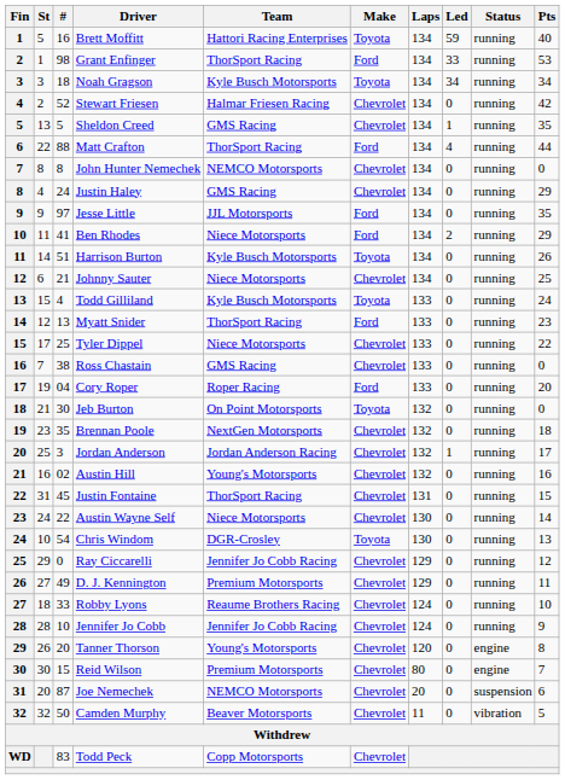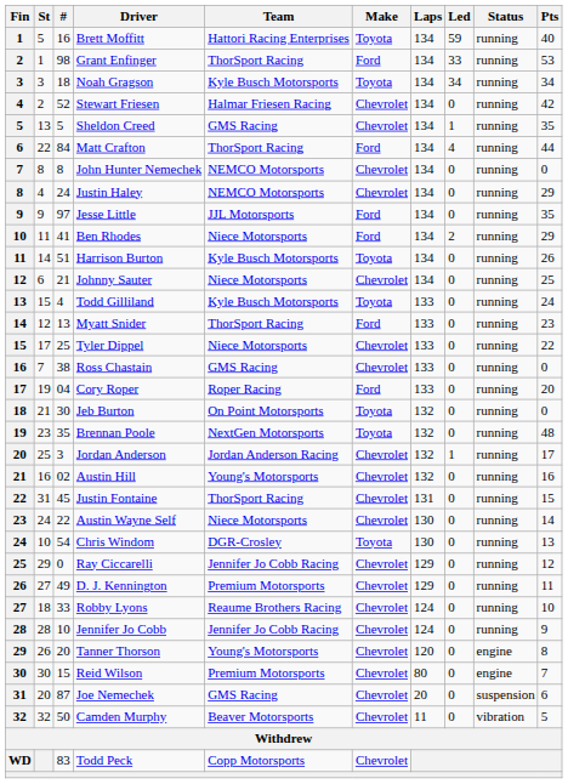 <table class="wikitable" style="font-size:95%">
 <tr>
 <th>Fin</th>
 <th>St</th>
 <th>#</th>
 <th>Driver</th>
 <th>Team</th>
 <th>Make</th>
 <th>Laps</th>
 <th>Led</th>
 <th>Status</th>
 <th>Pts</th>
 </tr>
 <tr>
 <th>1</th>
 <td>5</td>
 <td>16</td>
 <td><a href='#'>Brett Moffitt</a></td>
 <td><a href='#'>Hattori Racing Enterprises</a></td>
 <td><a href='#'>Toyota</a></td>
 <td>134</td>
 <td>59</td>
 <td>running</td>
 <td>40</td>
 </tr>
 <tr>
 <th>2</th>
 <td>1</td>
 <td>98</td>
 <td><a href='#'>Grant Enfinger</a></td>
 <td><a href='#'>ThorSport Racing</a></td>
 <td><a href='#'>Ford</a></td>
 <td>134</td>
 <td>33</td>
 <td>running</td>
 <td>53</td>
 </tr>
 <tr>
 <th>3</th>
 <td>3</td>
 <td>18</td>
 <td><a href='#'>Noah Gragson</a></td>
 <td><a href='#'>Kyle Busch Motorsports</a></td>
 <td><a href='#'>Toyota</a></td>
 <td>134</td>
 <td>34</td>
 <td>running</td>
 <td>34</td>
 </tr>
 <tr>
 <th>4</th>
 <td>2</td>
 <td>52</td>
 <td><a href='#'>Stewart Friesen</a></td>
 <td><a href='#'>Halmar Friesen Racing</a></td>
 <td><a href='#'>Chevrolet</a></td>
 <td>134</td>
 <td>0</td>
 <td>running</td>
 <td>42</td>
 </tr>
 <tr>
 <th>5</th>
 <td>13</td>
 <td>5</td>
 <td><a href='#'>Sheldon Creed</a></td>
 <td><a href='#'>GMS Racing</a></td>
 <td><a href='#'>Chevrolet</a></td>
 <td>134</td>
 <td>1</td>
 <td>running</td>
 <td>35</td>
 </tr>
 <tr>
 <th>6</th>
 <td>22</td>
-<td>88</td>
+<td>84</td>
 <td><a href='#'>Matt Crafton</a></td>
 <td><a href='#'>ThorSport Racing</a></td>
 <td><a href='#'>Ford</a></td>
 <td>134</td>
 <td>4</td>
 <td>running</td>
 <td>44</td>
 </tr>
 <tr>
 <th>7</th>
 <td>8</td>
 <td>8</td>
 <td><a href='#'>John Hunter Nemechek</a></td>
 <td><a href='#'>NEMCO Motorsports</a></td>
 <td><a href='#'>Chevrolet</a></td>
 <td>134</td>
 <td>0</td>
 <td>running</td>
 <td>0</td>
 </tr>
 <tr>
 <th>8</th>
 <td>4</td>
 <td>24</td>
 <td><a href='#'>Justin Haley</a></td>
-<td><a href='#'>GMS Racing</a></td>
+<td><a href='#'>NEMCO Motorsports</a></td>
 <td><a href='#'>Chevrolet</a></td>
 <td>134</td>
 <td>0</td>
 <td>running</td>
 <td>29</td>
 </tr>
 <tr>
 <th>9</th>
 <td>9</td>
 <td>97</td>
 <td><a href='#'>Jesse Little</a></td>
 <td><a href='#'>JJL Motorsports</a></td>
 <td><a href='#'>Ford</a></td>
 <td>134</td>
 <td>0</td>
 <td>running</td>
 <td>35</td>
 </tr>
 <tr>
 <th>10</th>
 <td>11</td>
 <td>41</td>
 <td><a href='#'>Ben Rhodes</a></td>
 <td><a href='#'>Niece Motorsports</a></td>
 <td><a href='#'>Ford</a></td>
 <td>134</td>
 <td>2</td>
 <td>running</td>
 <td>29</td>
 </tr>
 <tr>
 <th>11</th>
 <td>14</td>
 <td>51</td>
 <td><a href='#'>Harrison Burton</a></td>
 <td><a href='#'>Kyle Busch Motorsports</a></td>
 <td><a href='#'>Toyota</a></td>
 <td>134</td>
 <td>0</td>
 <td>running</td>
 <td>26</td>
 </tr>
 <tr>
 <th>12</th>
 <td>6</td>
 <td>21</td>
 <td><a href='#'>Johnny Sauter</a></td>
 <td><a href='#'>Niece Motorsports</a></td>
 <td><a href='#'>Chevrolet</a></td>
 <td>134</td>
 <td>0</td>
 <td>running</td>
 <td>25</td>
 </tr>
 <tr>
 <th>13</th>
 <td>15</td>
 <td>4</td>
 <td><a href='#'>Todd Gilliland</a></td>
 <td><a href='#'>Kyle Busch Motorsports</a></td>
 <td><a href='#'>Toyota</a></td>
 <td>133</td>
 <td>0</td>
 <td>running</td>
 <td>24</td>
 </tr>
 <tr>
 <th>14</th>
 <td>12</td>
 <td>13</td>
 <td><a href='#'>Myatt Snider</a></td>
 <td><a href='#'>ThorSport Racing</a></td>
 <td><a href='#'>Ford</a></td>
 <td>133</td>
 <td>0</td>
 <td>running</td>
 <td>23</td>
 </tr>
 <tr>
 <th>15</th>
 <td>17</td>
 <td>25</td>
 <td><a href='#'>Tyler Dippel</a></td>
 <td><a href='#'>Niece Motorsports</a></td>
 <td><a href='#'>Chevrolet</a></td>
 <td>133</td>
 <td>0</td>
 <td>running</td>
 <td>22</td>
 </tr>
 <tr>
 <th>16</th>
 <td>7</td>
 <td>38</td>
 <td><a href='#'>Ross Chastain</a></td>
 <td><a href='#'>GMS Racing</a></td>
 <td><a href='#'>Chevrolet</a></td>
 <td>133</td>
 <td>0</td>
 <td>running</td>
 <td>0</td>
 </tr>
 <tr>
 <th>17</th>
 <td>19</td>
 <td>04</td>
 <td><a href='#'>Cory Roper</a></td>
 <td><a href='#'>Roper Racing</a></td>
 <td><a href='#'>Ford</a></td>
 <td>133</td>
 <td>0</td>
 <td>running</td>
 <td>20</td>
 </tr>
 <tr>
 <th>18</th>
 <td>21</td>
 <td>30</td>
 <td><a href='#'>Jeb Burton</a></td>
 <td><a href='#'>On Point Motorsports</a></td>
 <td><a href='#'>Toyota</a></td>
 <td>132</td>
 <td>0</td>
 <td>running</td>
 <td>0</td>
 </tr>
 <tr>
 <th>19</th>
 <td>23</td>
 <td>35</td>
 <td><a href='#'>Brennan Poole</a></td>
 <td><a href='#'>NextGen Motorsports</a></td>
-<td><a href='#'>Chevrolet</a></td>
+<td><a href='#'>Toyota</a></td>
 <td>132</td>
 <td>0</td>
 <td>running</td>
-<td>18</td>
+<td>48</td>
 </tr>
 <tr>
 <th>20</th>
 <td>25</td>
 <td>3</td>
 <td><a href='#'>Jordan Anderson</a></td>
 <td><a href='#'>Jordan Anderson Racing</a></td>
 <td><a href='#'>Chevrolet</a></td>
 <td>132</td>
 <td>1</td>
 <td>running</td>
 <td>17</td>
 </tr>
 <tr>
 <th>21</th>
 <td>16</td>
 <td>02</td>
 <td><a href='#'>Austin Hill</a></td>
 <td><a href='#'>Young's Motorsports</a></td>
 <td><a href='#'>Chevrolet</a></td>
 <td>132</td>
 <td>0</td>
 <td>running</td>
 <td>16</td>
 </tr>
 <tr>
 <th>22</th>
 <td>31</td>
 <td>45</td>
 <td><a href='#'>Justin Fontaine</a></td>
 <td><a href='#'>ThorSport Racing</a></td>
 <td><a href='#'>Chevrolet</a></td>
 <td>131</td>
 <td>0</td>
 <td>running</td>
 <td>15</td>
 </tr>
 <tr>
 <th>23</th>
 <td>24</td>
 <td>22</td>
 <td><a href='#'>Austin Wayne Self</a></td>
 <td><a href='#'>Niece Motorsports</a></td>
 <td><a href='#'>Chevrolet</a></td>
 <td>130</td>
 <td>0</td>
 <td>running</td>
 <td>14</td>
 </tr>
 <tr>
 <th>24</th>
 <td>10</td>
 <td>54</td>
 <td><a href='#'>Chris Windom</a></td>
 <td><a href='#'>DGR-Crosley</a></td>
 <td><a href='#'>Toyota</a></td>
 <td>130</td>
 <td>0</td>
 <td>running</td>
 <td>13</td>
 </tr>
 <tr>
 <th>25</th>
 <td>29</td>
 <td>0</td>
 <td><a href='#'>Ray Ciccarelli</a></td>
 <td><a href='#'>Jennifer Jo Cobb Racing</a></td>
 <td><a href='#'>Chevrolet</a></td>
 <td>129</td>
 <td>0</td>
 <td>running</td>
 <td>12</td>
 </tr>
 <tr>
 <th>26</th>
 <td>27</td>
 <td>49</td>
 <td><a href='#'>D. J. Kennington</a></td>
 <td><a href='#'>Premium Motorsports</a></td>
 <td><a href='#'>Chevrolet</a></td>
 <td>129</td>
 <td>0</td>
 <td>running</td>
 <td>11</td>
 </tr>
 <tr>
 <th>27</th>
 <td>18</td>
 <td>33</td>
 <td><a href='#'>Robby Lyons</a></td>
 <td><a href='#'>Reaume Brothers Racing</a></td>
 <td><a href='#'>Chevrolet</a></td>
 <td>124</td>
 <td>0</td>
 <td>running</td>
 <td>10</td>
 </tr>
 <tr>
 <th>28</th>
 <td>28</td>
 <td>10</td>
 <td><a href='#'>Jennifer Jo Cobb</a></td>
 <td><a href='#'>Jennifer Jo Cobb Racing</a></td>
 <td><a href='#'>Chevrolet</a></td>
 <td>124</td>
 <td>0</td>
 <td>running</td>
 <td>9</td>
 </tr>
 <tr>
 <th>29</th>
 <td>26</td>
 <td>20</td>
 <td><a href='#'>Tanner Thorson</a></td>
 <td><a href='#'>Young's Motorsports</a></td>
 <td><a href='#'>Chevrolet</a></td>
 <td>120</td>
 <td>0</td>
 <td>engine</td>
 <td>8</td>
 </tr>
 <tr>
 <th>30</th>
 <td>30</td>
 <td>15</td>
 <td><a href='#'>Reid Wilson</a></td>
 <td><a href='#'>Premium Motorsports</a></td>
 <td><a href='#'>Chevrolet</a></td>
 <td>80</td>
 <td>0</td>
 <td>engine</td>
 <td>7</td>
 </tr>
 <tr>
 <th>31</th>
 <td>20</td>
 <td>87</td>
 <td><a href='#'>Joe Nemechek</a></td>
-<td><a href='#'>NEMCO Motorsports</a></td>
+<td><a href='#'>GMS Racing</a></td>
 <td><a href='#'>Chevrolet</a></td>
 <td>20</td>
 <td>0</td>
 <td>suspension</td>
 <td>6</td>
 </tr>
 <tr>
 <th>32</th>
 <td>32</td>
 <td>50</td>
 <td><a href='#'>Camden Murphy</a></td>
 <td><a href='#'>Beaver Motorsports</a></td>
 <td><a href='#'>Chevrolet</a></td>
 <td>11</td>
 <td>0</td>
 <td>vibration</td>
 <td>5</td>
 </tr>
 <tr>
 <th colspan="10">Withdrew</th>
 </tr>
 <tr>
 <th>WD</th>
 <th></th>
 <td>83</td>
 <td><a href='#'>Todd Peck</a></td>
 <td><a href='#'>Copp Motorsports</a></td>
 <td><a href='#'>Chevrolet</a></td>
 <th colspan="4"></th>
 </tr>
 <tr>
 <th colspan="10"></th>
 </tr>
 </table>
